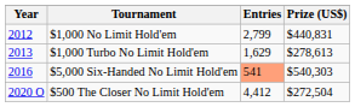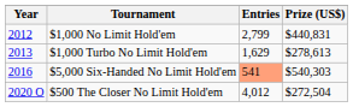 <table class="wikitable">
 <tr>
 </tr>
 <tr>
 <th>Year</th>
 <th>Tournament</th>
 <th>Entries</th>
 <th>Prize (US$)</th>
 </tr>
 <tr>
 <td><a href='#'>2012</a></td>
 <td>$1,000 No Limit Hold'em</td>
 <td>2,799</td>
 <td>$440,831</td>
 </tr>
 <tr>
 <td><a href='#'>2013</a></td>
 <td>$1,000 Turbo No Limit Hold'em</td>
 <td>1,629</td>
 <td>$278,613</td>
 </tr>
 <tr>
 <td><a href='#'>2016</a></td>
 <td>$5,000 Six-Handed No Limit Hold'em</td>
 <td style="background: lightsalmon;">541</td>
 <td>$540,303</td>
 </tr>
 <tr>
 <td><a href='#'>2020 O</a></td>
 <td>$500 The Closer No Limit Hold'em</td>
-<td>4,412</td>
+<td>4,012</td>
 <td>$272,504</td>
 </tr>
 </table>
